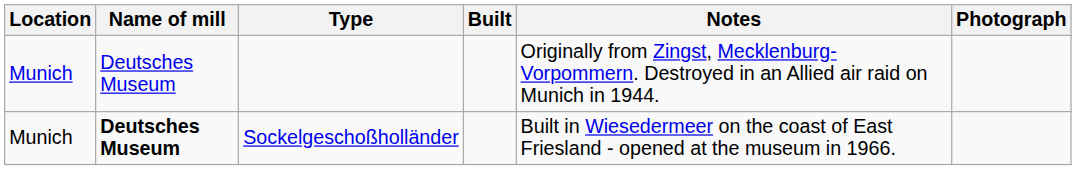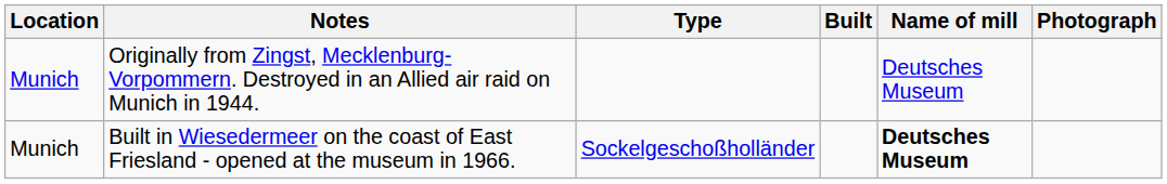 <table class="wikitable sortable">
 <tr>
 <th>Location</th>
-<th>Name of mill</th>
+<th class="unsortable">Notes</th>
 <th>Type</th>
 <th>Built</th>
-<th class="unsortable">Notes</th>
+<th>Name of mill</th>
 <th class="unsortable">Photograph</th>
 </tr>
 <tr>
 <td><a href='#'>Munich</a></td>
-<td><a href='#'>Deutsches Museum</a></td>
+<td>Originally from <a href='#'>Zingst</a>, <a href='#'>Mecklenburg-Vorpommern</a>. Destroyed in an Allied air raid on Munich in 1944.</td>
 <td></td>
 <td></td>
-<td>Originally from <a href='#'>Zingst</a>, <a href='#'>Mecklenburg-Vorpommern</a>. Destroyed in an Allied air raid on Munich in 1944.</td>
+<td><a href='#'>Deutsches Museum</a></td>
 <td></td>
 </tr>
 <tr>
 <td>Munich</td>
-<td><strong>Deutsches Museum</strong></td>
+<td>Built in <a href='#'>Wiesedermeer</a> on the coast of East Friesland - opened at the museum in 1966.</td>
 <td><a href='#'>Sockelgeschoßholländer</a></td>
 <td></td>
-<td>Built in <a href='#'>Wiesedermeer</a> on the coast of East Friesland - opened at the museum in 1966.</td>
+<td><strong>Deutsches Museum</strong></td>
 <td></td>
 </tr>
 </table>
